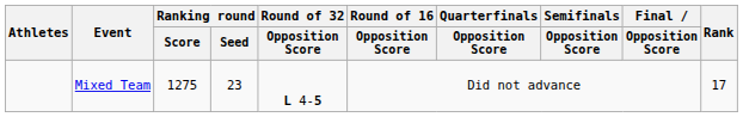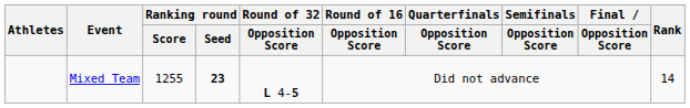 <table class="wikitable" style="font-size:90%;">
 <tr>
 <th rowspan="2">Athletes</th>
 <th rowspan="2">Event</th>
 <th colspan="2">Ranking round</th>
 <th>Round of 32</th>
 <th>Round of 16</th>
 <th>Quarterfinals</th>
 <th>Semifinals</th>
 <th>Final / </th>
 <th rowspan=2>Rank</th>
 </tr>
 <tr style="font-size:95%">
 <th>Score</th>
 <th>Seed</th>
 <th>Opposition<br>Score</th>
 <th>Opposition<br>Score</th>
 <th>Opposition<br>Score</th>
 <th>Opposition<br>Score</th>
 <th>Opposition<br>Score</th>
 </tr>
 <tr align=center>
 <td align=left><br></td>
 <td><a href='#'>Mixed Team</a></td>
-<td>1275</td>
-<td>23</td>
+<td>1255</td>
+<td><strong>23</strong></td>
 <td><small><br></small><br><strong>L</strong> 4-<strong>5</strong></td>
 <td colspan=4>Did not advance</td>
-<td>17</td>
+<td>14</td>
 </tr>
 </table>
